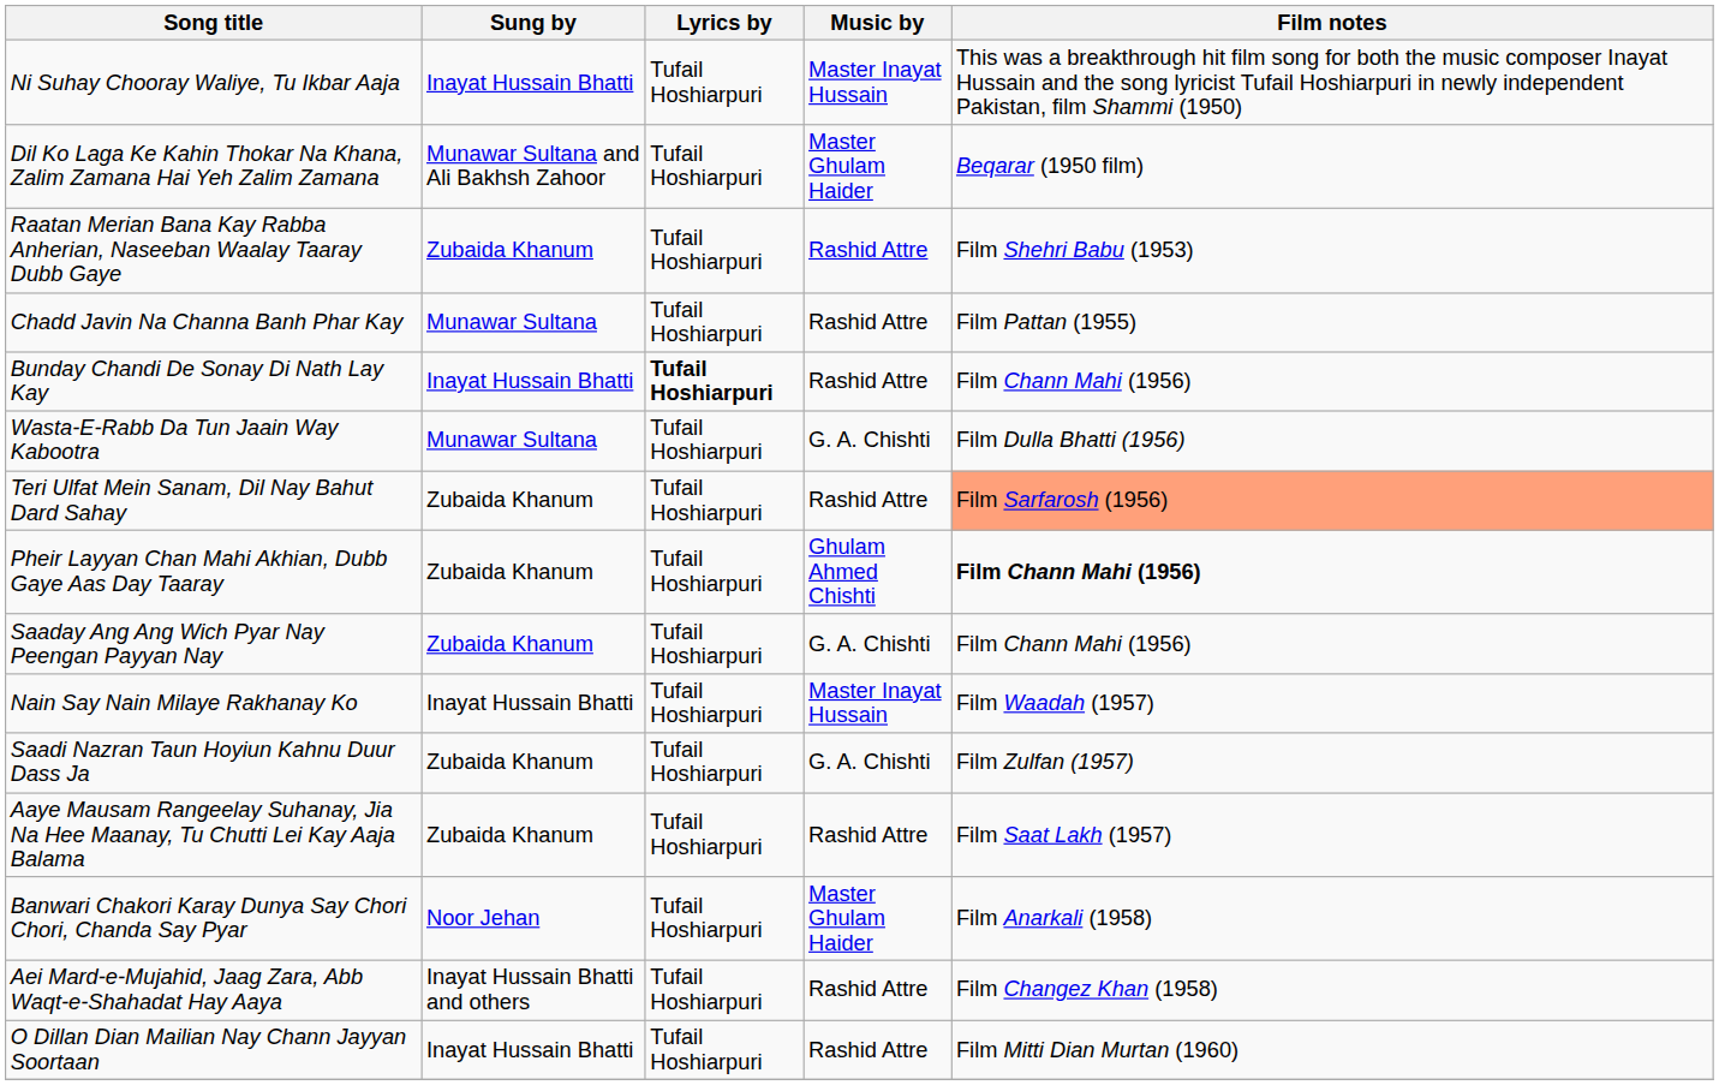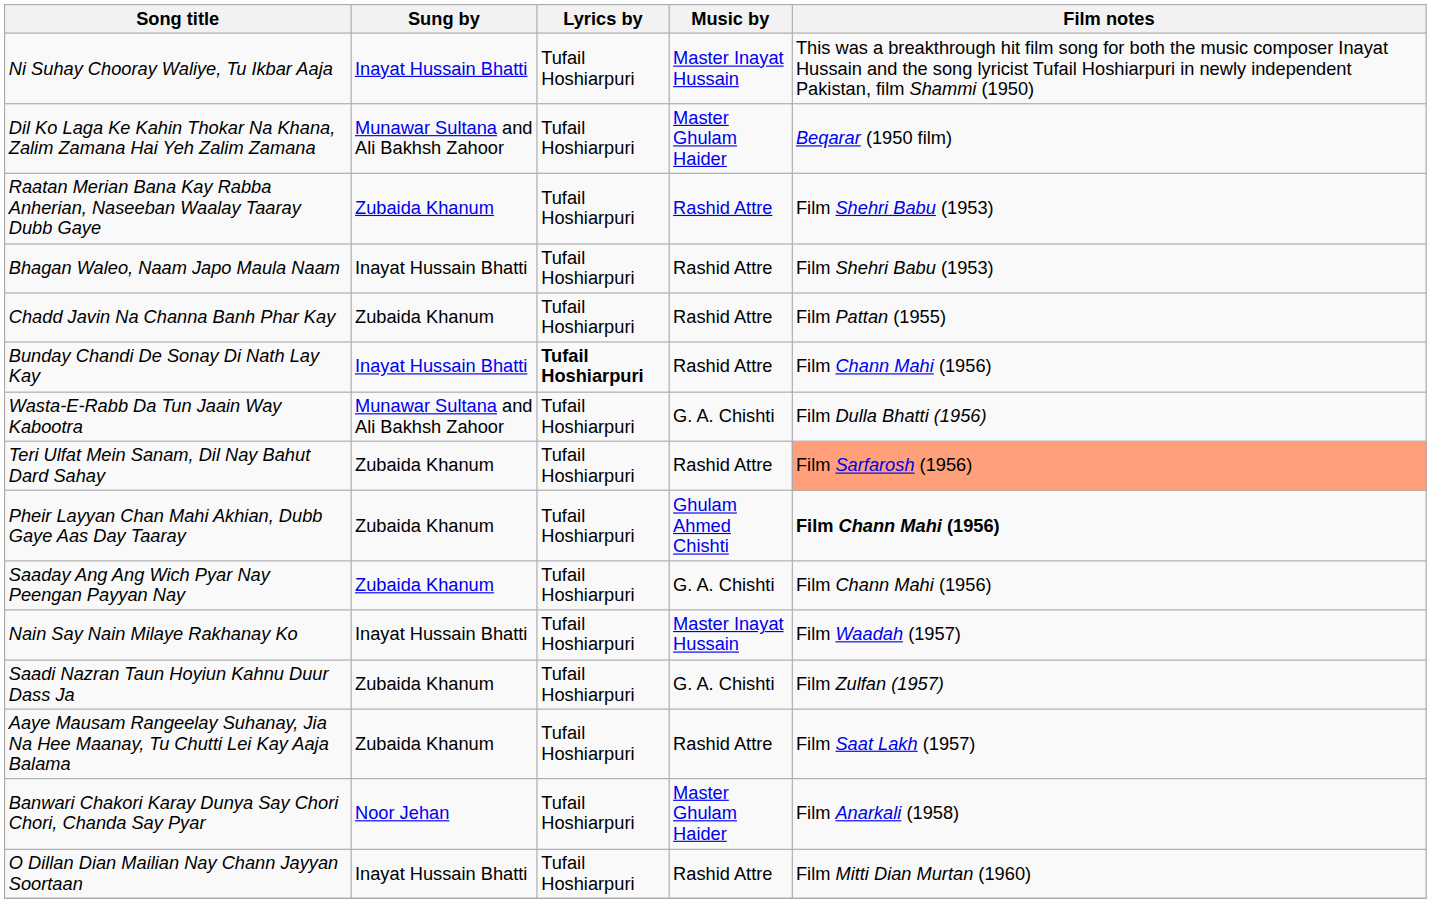 <table class= "wikitable">
 <tr>
 <th>Song title</th>
 <th>Sung by</th>
 <th>Lyrics by</th>
 <th>Music by</th>
 <th>Film notes</th>
 </tr>
 <tr>
 <td><em>Ni Suhay Chooray Waliye, Tu Ikbar Aaja</em></td>
 <td><a href='#'>Inayat Hussain Bhatti</a></td>
 <td>Tufail Hoshiarpuri</td>
 <td><a href='#'>Master Inayat Hussain</a></td>
 <td>This was a breakthrough hit film song for both the music composer Inayat Hussain and the song lyricist Tufail Hoshiarpuri in newly independent Pakistan, film <em>Shammi</em> (1950)</td>
 </tr>
 <tr>
 <td><em>Dil Ko Laga Ke Kahin Thokar Na Khana, Zalim Zamana Hai Yeh Zalim Zamana</em></td>
 <td><a href='#'>Munawar Sultana</a> and Ali Bakhsh Zahoor</td>
 <td>Tufail Hoshiarpuri</td>
 <td><a href='#'>Master Ghulam Haider</a></td>
 <td><em><a href='#'>Beqarar</a></em> (1950 film)</td>
 </tr>
 <tr>
 <td><em>Raatan Merian Bana Kay Rabba Anherian, Naseeban Waalay Taaray Dubb Gaye</em></td>
 <td><a href='#'>Zubaida Khanum</a></td>
 <td>Tufail Hoshiarpuri</td>
 <td><a href='#'>Rashid Attre</a></td>
 <td>Film <em><a href='#'>Shehri Babu</a></em> (1953)</td>
 </tr>
 <tr>
+<td><em>Bhagan Waleo, Naam Japo Maula Naam</em></td>
+<td>Inayat Hussain Bhatti</td>
+<td>Tufail Hoshiarpuri</td>
+<td>Rashid Attre</td>
+<td>Film <em>Shehri Babu</em> (1953)</td>
+</tr>
+<tr>
 <td><em>Chadd Javin Na Channa Banh Phar Kay</em></td>
-<td><a href='#'>Munawar Sultana</a></td>
+<td>Zubaida Khanum</td>
 <td>Tufail Hoshiarpuri</td>
 <td>Rashid Attre</td>
 <td>Film <em>Pattan</em> (1955)</td>
 </tr>
 <tr>
 <td><em>Bunday Chandi De Sonay Di Nath Lay Kay</em></td>
 <td><a href='#'>Inayat Hussain Bhatti</a></td>
 <td><strong>Tufail Hoshiarpuri</strong></td>
 <td>Rashid Attre</td>
 <td>Film <em><a href='#'>Chann Mahi</a></em> (1956)</td>
 </tr>
 <tr>
 <td><em>Wasta-E-Rabb Da Tun Jaain Way Kabootra</em></td>
-<td><a href='#'>Munawar Sultana</a></td>
+<td><a href='#'>Munawar Sultana</a> and Ali Bakhsh Zahoor</td>
 <td>Tufail Hoshiarpuri</td>
 <td>G. A. Chishti</td>
 <td>Film <em>Dulla Bhatti (1956)</em></td>
 </tr>
 <tr>
 <td><em>Teri Ulfat Mein Sanam, Dil Nay Bahut Dard Sahay</em></td>
 <td>Zubaida Khanum</td>
 <td>Tufail Hoshiarpuri</td>
 <td>Rashid Attre</td>
 <td style="background: lightsalmon;">Film <em><a href='#'>Sarfarosh</a></em> (1956)</td>
 </tr>
 <tr>
 <td><em>Pheir Layyan Chan Mahi Akhian, Dubb Gaye Aas Day Taaray</em></td>
 <td>Zubaida Khanum</td>
 <td>Tufail Hoshiarpuri</td>
 <td><a href='#'>Ghulam Ahmed Chishti</a></td>
 <td><strong>Film <em>Chann Mahi</em> (1956)</strong></td>
 </tr>
 <tr>
 <td><em>Saaday Ang Ang Wich Pyar Nay Peengan Payyan Nay</em></td>
 <td><a href='#'>Zubaida Khanum</a></td>
 <td>Tufail Hoshiarpuri</td>
 <td>G. A. Chishti</td>
 <td>Film <em>Chann Mahi</em> (1956)</td>
 </tr>
 <tr>
 <td><em>Nain Say Nain Milaye Rakhanay Ko</em></td>
 <td>Inayat Hussain Bhatti</td>
 <td>Tufail Hoshiarpuri</td>
 <td><a href='#'>Master Inayat Hussain</a></td>
 <td>Film <em><a href='#'>Waadah</a></em> (1957)</td>
 </tr>
 <tr>
 <td><em>Saadi Nazran Taun Hoyiun Kahnu Duur Dass Ja</em></td>
 <td>Zubaida Khanum</td>
 <td>Tufail Hoshiarpuri</td>
 <td>G. A. Chishti</td>
 <td>Film <em>Zulfan (1957)</em></td>
 </tr>
 <tr>
 <td><em>Aaye Mausam Rangeelay Suhanay, Jia Na Hee Maanay, Tu Chutti Lei Kay Aaja Balama</em></td>
 <td>Zubaida Khanum</td>
 <td>Tufail Hoshiarpuri</td>
 <td>Rashid Attre</td>
 <td>Film <em><a href='#'>Saat Lakh</a></em> (1957)</td>
 </tr>
 <tr>
 <td><em>Banwari Chakori Karay Dunya Say Chori Chori, Chanda Say Pyar</em></td>
 <td><a href='#'>Noor Jehan</a></td>
 <td>Tufail Hoshiarpuri</td>
 <td><a href='#'>Master Ghulam Haider</a></td>
 <td>Film <em><a href='#'>Anarkali</a></em> (1958)</td>
 </tr>
 <tr>
-<td><em>Aei Mard-e-Mujahid, Jaag Zara, Abb Waqt-e-Shahadat Hay Aaya</em></td>
-<td>Inayat Hussain Bhatti and others</td>
-<td>Tufail Hoshiarpuri</td>
-<td>Rashid Attre</td>
-<td>Film <em><a href='#'>Changez Khan</a></em> (1958)</td>
-</tr>
-<tr>
 <td><em>O Dillan Dian Mailian Nay Chann Jayyan Soortaan</em></td>
 <td>Inayat Hussain Bhatti</td>
 <td>Tufail Hoshiarpuri</td>
 <td>Rashid Attre</td>
 <td>Film <em>Mitti Dian Murtan</em> (1960)</td>
 </tr>
 <tr>
 </tr>
 </table>
